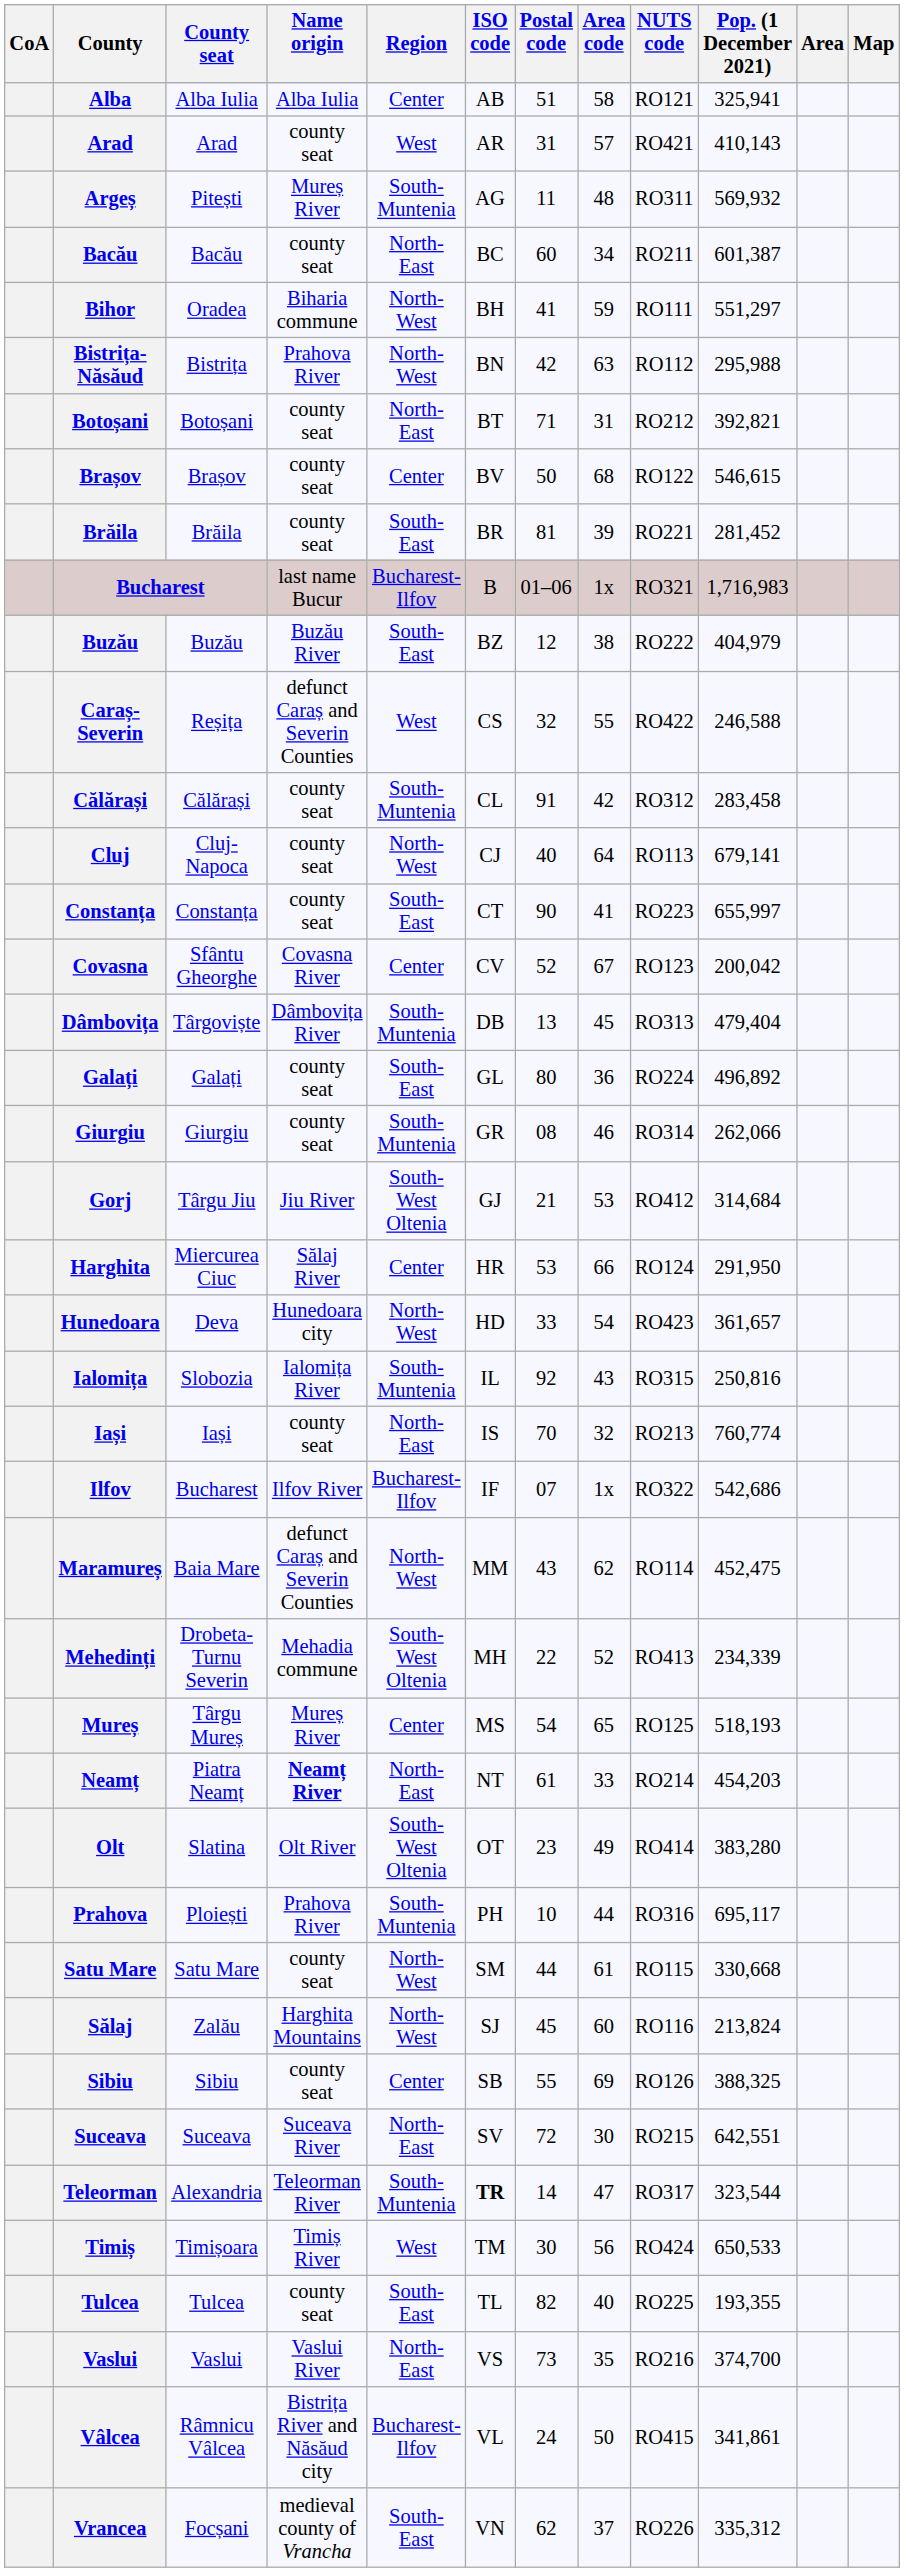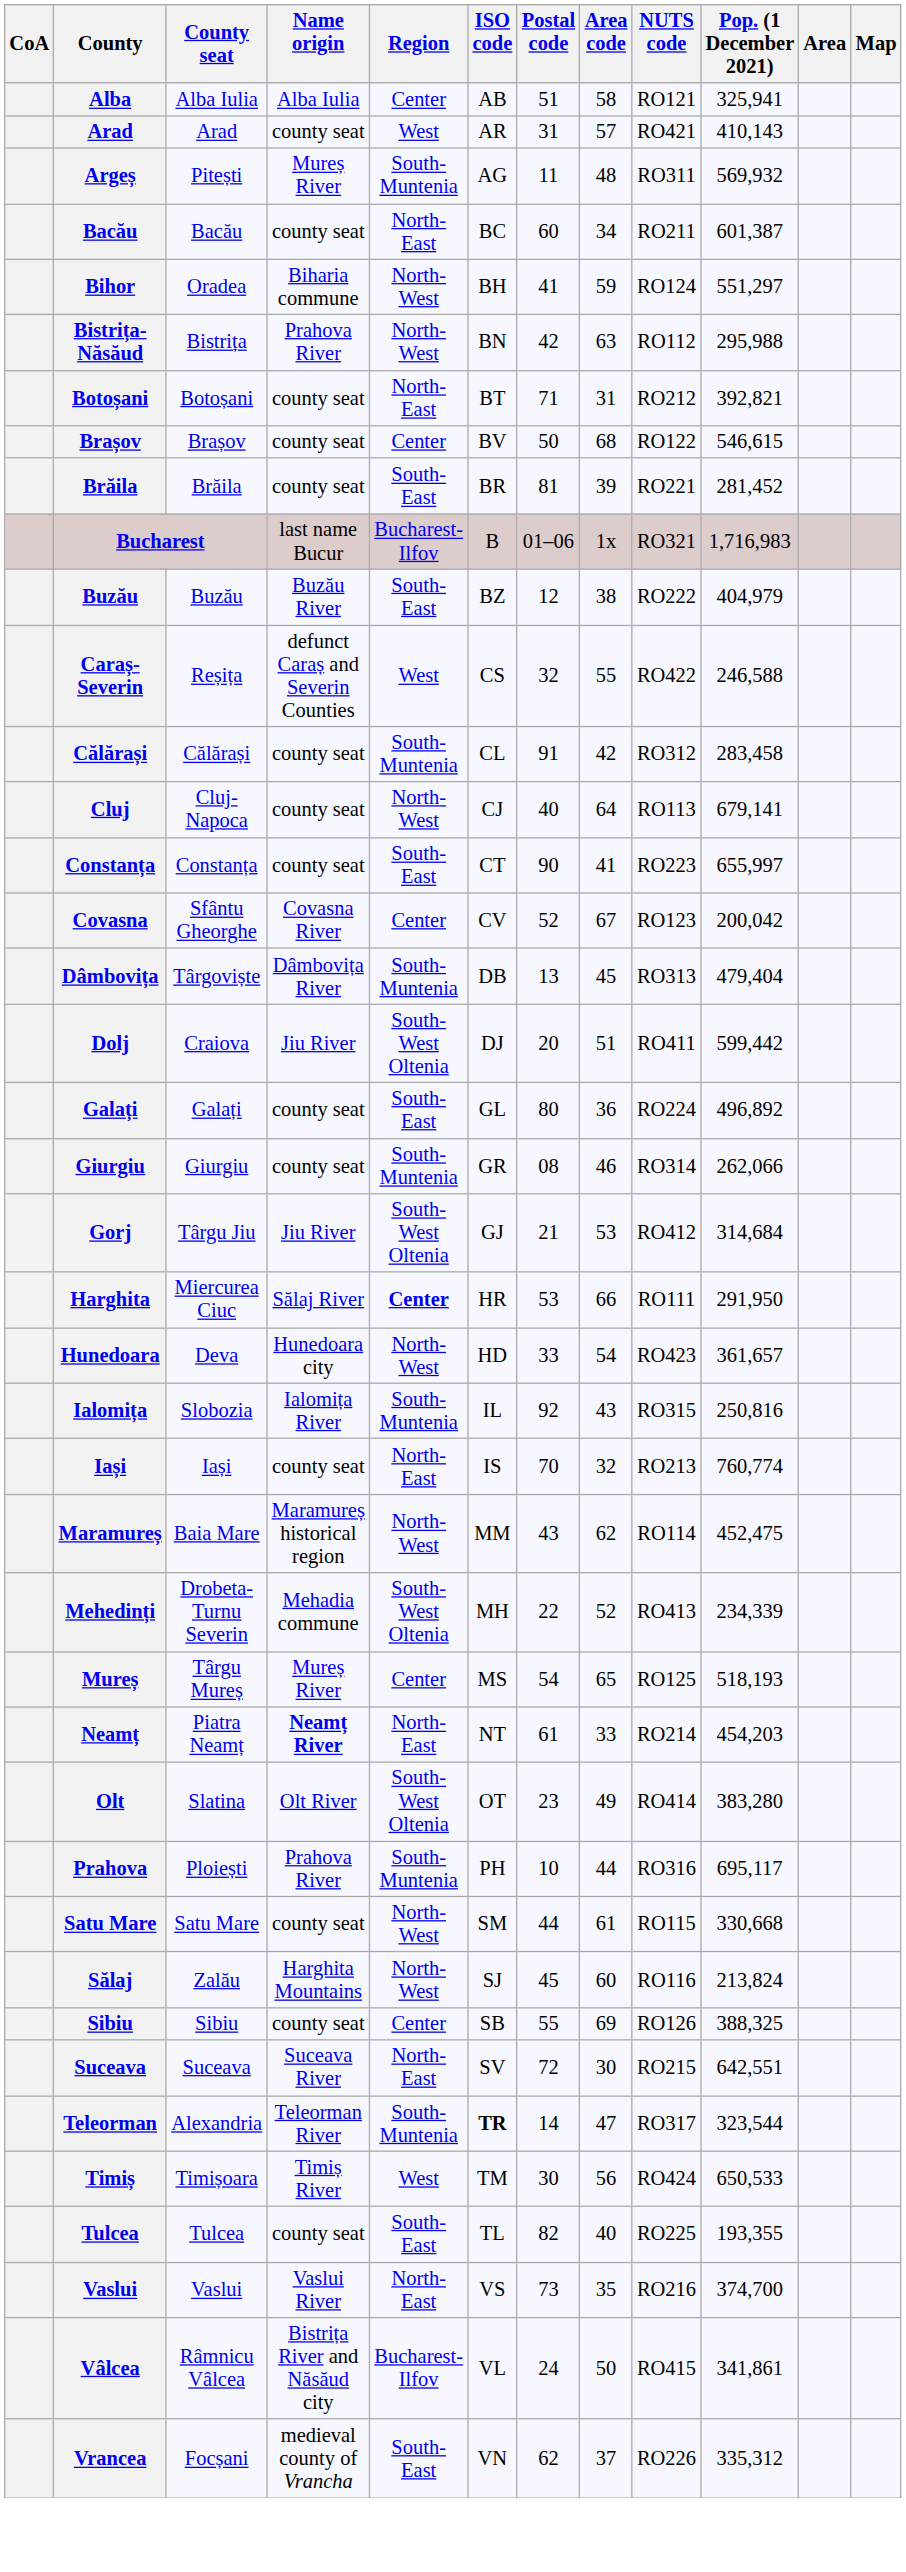 <table class="wikitable sortable"  style="margin:auto; border:#88a; background:#f7f8ff; padding:5px; text-align:center;">
 <tr style="background:#ccf;">
 <th class=unsortable>CoA</th>
 <th style="width: 90px;">County</th>
 <th style="width: 130px;"><a href='#'>County seat</a></th>
 <th><a href='#'>Name origin</a><br><br></th>
 <th><a href='#'>Region</a></th>
 <th style="width: 40px;"><a href='#'>ISO code</a><br><br></th>
 <th style="width: 40px;"><a href='#'>Postal code</a><br><br></th>
 <th style="width: 40px;"><a href='#'>Area code</a><br><br></th>
 <th style="width: 55px;"><a href='#'>NUTS code</a><br><br></th>
 <th style="width: 75px;"><a href='#'>Pop.</a> (1 December 2021)<br></th>
 <th style="width: 83px;">Area<br></th>
 <th class="unsortable" style="width: 100px;">Map</th>
 </tr>
 <tr>
 <th></th>
 <th><a href='#'>Alba</a> <br></th>
 <td><a href='#'>Alba Iulia</a></td>
 <td><a href='#'>Alba Iulia</a></td>
 <td><a href='#'>Center</a></td>
 <td>AB</td>
 <td>51</td>
 <td>58</td>
 <td>RO121</td>
 <td>325,941</td>
 <td></td>
 <td></td>
 </tr>
 <tr>
 <th></th>
 <th><a href='#'>Arad</a></th>
 <td><a href='#'>Arad</a></td>
 <td>county seat</td>
 <td><a href='#'>West</a></td>
 <td>AR</td>
 <td>31</td>
 <td>57</td>
 <td>RO421</td>
 <td>410,143</td>
 <td></td>
 <td></td>
 </tr>
 <tr>
 <th></th>
 <th><a href='#'>Argeș</a></th>
 <td><a href='#'>Pitești</a></td>
 <td><a href='#'>Mureș River</a></td>
 <td><a href='#'>South-Muntenia</a></td>
 <td>AG</td>
 <td>11</td>
 <td>48</td>
 <td>RO311</td>
 <td>569,932</td>
 <td></td>
 <td></td>
 </tr>
 <tr>
 <th></th>
 <th><a href='#'>Bacău</a></th>
 <td><a href='#'>Bacău</a></td>
 <td>county seat</td>
 <td><a href='#'>North-East</a></td>
 <td>BC</td>
 <td>60</td>
 <td>34</td>
 <td>RO211</td>
 <td>601,387</td>
 <td></td>
 <td></td>
 </tr>
 <tr>
 <th></th>
 <th><a href='#'>Bihor</a></th>
 <td><a href='#'>Oradea</a></td>
 <td><a href='#'>Biharia</a> commune</td>
 <td><a href='#'>North-West</a></td>
 <td>BH</td>
 <td>41</td>
 <td>59</td>
-<td>RO111</td>
+<td>RO124</td>
 <td>551,297</td>
 <td></td>
 <td></td>
 </tr>
 <tr>
 <th></th>
 <th><a href='#'>Bistrița-Năsăud</a></th>
 <td><a href='#'>Bistrița</a></td>
 <td><a href='#'>Prahova River</a></td>
 <td><a href='#'>North-West</a></td>
 <td>BN</td>
 <td>42</td>
 <td>63</td>
 <td>RO112</td>
 <td>295,988</td>
 <td></td>
 <td></td>
 </tr>
 <tr>
 <th></th>
 <th><a href='#'>Botoșani</a></th>
 <td><a href='#'>Botoșani</a></td>
 <td>county seat</td>
 <td><a href='#'>North-East</a></td>
 <td>BT</td>
 <td>71</td>
 <td>31</td>
 <td>RO212</td>
 <td>392,821</td>
 <td></td>
 <td></td>
 </tr>
 <tr>
 <th></th>
 <th><a href='#'>Brașov</a></th>
 <td><a href='#'>Brașov</a></td>
 <td>county seat</td>
 <td><a href='#'>Center</a></td>
 <td>BV</td>
 <td>50</td>
 <td>68</td>
 <td>RO122</td>
 <td>546,615</td>
 <td></td>
 <td></td>
 </tr>
 <tr>
 <th></th>
 <th><a href='#'>Brăila</a></th>
 <td><a href='#'>Brăila</a></td>
 <td>county seat</td>
 <td><a href='#'>South-East</a></td>
 <td>BR</td>
 <td>81</td>
 <td>39</td>
 <td>RO221</td>
 <td>281,452</td>
 <td></td>
 <td></td>
 </tr>
 <tr style="background:#dcc;">
 <td></td>
 <td colspan=2><strong><a href='#'>Bucharest</a></strong></td>
 <td>last name Bucur</td>
 <td><a href='#'>Bucharest-Ilfov</a></td>
 <td>B</td>
 <td>01–06<br></td>
 <td>1x<br></td>
 <td>RO321</td>
 <td>1,716,983</td>
 <td></td>
 <td></td>
 </tr>
 <tr>
 <th></th>
 <th><a href='#'>Buzău</a></th>
 <td><a href='#'>Buzău</a></td>
 <td><a href='#'>Buzău River</a></td>
 <td><a href='#'>South-East</a></td>
 <td>BZ</td>
 <td>12</td>
 <td>38</td>
 <td>RO222</td>
 <td>404,979</td>
 <td></td>
 <td></td>
 </tr>
 <tr>
 <th></th>
 <th><a href='#'>Caraș-Severin</a></th>
 <td><a href='#'>Reșița</a></td>
 <td>defunct <a href='#'>Caraș</a> and <a href='#'>Severin</a> Counties</td>
 <td><a href='#'>West</a></td>
 <td>CS</td>
 <td>32</td>
 <td>55</td>
 <td>RO422</td>
 <td>246,588</td>
 <td></td>
 <td></td>
 </tr>
 <tr>
 <th></th>
 <th><a href='#'>Călărași</a></th>
 <td><a href='#'>Călărași</a></td>
 <td>county seat</td>
 <td><a href='#'>South-Muntenia</a></td>
 <td>CL</td>
 <td>91</td>
 <td>42</td>
 <td>RO312</td>
 <td>283,458</td>
 <td></td>
 <td></td>
 </tr>
 <tr>
 <th></th>
 <th><a href='#'>Cluj</a></th>
 <td><a href='#'>Cluj-Napoca</a></td>
 <td>county seat</td>
 <td><a href='#'>North-West</a></td>
 <td>CJ</td>
 <td>40</td>
 <td>64</td>
 <td>RO113</td>
 <td>679,141</td>
 <td></td>
 <td></td>
 </tr>
 <tr>
 <th></th>
 <th><a href='#'>Constanța</a></th>
 <td><a href='#'>Constanța</a></td>
 <td>county seat</td>
 <td><a href='#'>South-East</a></td>
 <td>CT</td>
 <td>90</td>
 <td>41</td>
 <td>RO223</td>
 <td>655,997</td>
 <td></td>
 <td></td>
 </tr>
 <tr>
 <th></th>
 <th><a href='#'>Covasna</a></th>
 <td><a href='#'>Sfântu Gheorghe</a></td>
 <td><a href='#'>Covasna River</a></td>
 <td><a href='#'>Center</a></td>
 <td>CV</td>
 <td>52</td>
 <td>67</td>
 <td>RO123</td>
 <td>200,042</td>
 <td></td>
 <td></td>
 </tr>
 <tr>
 <th></th>
 <th><a href='#'>Dâmbovița</a></th>
 <td><a href='#'>Târgoviște</a></td>
 <td><a href='#'>Dâmbovița River</a></td>
 <td><a href='#'>South-Muntenia</a></td>
 <td>DB</td>
 <td>13</td>
 <td>45</td>
 <td>RO313</td>
 <td>479,404</td>
 <td></td>
 <td></td>
 </tr>
 <tr>
 <th></th>
+<th><a href='#'>Dolj</a></th>
+<td><a href='#'>Craiova</a></td>
+<td><a href='#'>Jiu River</a></td>
+<td><a href='#'>South-West Oltenia</a></td>
+<td>DJ</td>
+<td>20</td>
+<td>51</td>
+<td>RO411</td>
+<td>599,442</td>
+<td></td>
+<td></td>
+</tr>
+<tr>
+<th></th>
 <th><a href='#'>Galați</a></th>
 <td><a href='#'>Galați</a></td>
 <td>county seat</td>
 <td><a href='#'>South-East</a></td>
 <td>GL</td>
 <td>80</td>
 <td>36</td>
 <td>RO224</td>
 <td>496,892</td>
 <td></td>
 <td></td>
 </tr>
 <tr>
 <th></th>
 <th><a href='#'>Giurgiu</a></th>
 <td><a href='#'>Giurgiu</a></td>
 <td>county seat</td>
 <td><a href='#'>South-Muntenia</a></td>
 <td>GR</td>
 <td>08</td>
 <td>46</td>
 <td>RO314</td>
 <td>262,066</td>
 <td></td>
 <td></td>
 </tr>
 <tr>
 <th></th>
 <th><a href='#'>Gorj</a></th>
 <td><a href='#'>Târgu Jiu</a></td>
 <td><a href='#'>Jiu River</a></td>
 <td><a href='#'>South-West Oltenia</a></td>
 <td>GJ</td>
 <td>21</td>
 <td>53</td>
 <td>RO412</td>
 <td>314,684</td>
 <td></td>
 <td></td>
 </tr>
 <tr>
 <th></th>
 <th><a href='#'>Harghita</a></th>
 <td><a href='#'>Miercurea Ciuc</a></td>
 <td><a href='#'>Sălaj River</a></td>
-<td><a href='#'>Center</a></td>
+<td><strong><a href='#'>Center</a></strong></td>
 <td>HR</td>
 <td>53</td>
 <td>66</td>
-<td>RO124</td>
+<td>RO111</td>
 <td>291,950</td>
 <td></td>
 <td></td>
 </tr>
 <tr>
 <th></th>
 <th><a href='#'>Hunedoara</a></th>
 <td><a href='#'>Deva</a></td>
 <td><a href='#'>Hunedoara</a> city</td>
 <td><a href='#'>North-West</a></td>
 <td>HD</td>
 <td>33</td>
 <td>54</td>
 <td>RO423</td>
 <td>361,657</td>
 <td></td>
 <td></td>
 </tr>
 <tr>
 <th></th>
 <th><a href='#'>Ialomița</a></th>
 <td><a href='#'>Slobozia</a></td>
 <td><a href='#'>Ialomița River</a></td>
 <td><a href='#'>South-Muntenia</a></td>
 <td>IL</td>
 <td>92</td>
 <td>43</td>
 <td>RO315</td>
 <td>250,816</td>
 <td></td>
 <td></td>
 </tr>
 <tr>
 <th></th>
 <th><a href='#'>Iași</a></th>
 <td><a href='#'>Iași</a></td>
 <td>county seat</td>
 <td><a href='#'>North-East</a></td>
 <td>IS</td>
 <td>70</td>
 <td>32</td>
 <td>RO213</td>
 <td>760,774</td>
 <td></td>
 <td></td>
 </tr>
 <tr>
 <th></th>
-<th><a href='#'>Ilfov</a></th>
-<td><a href='#'>Bucharest</a></td>
-<td><a href='#'>Ilfov River</a></td>
-<td><a href='#'>Bucharest-Ilfov</a></td>
-<td>IF</td>
-<td>07</td>
-<td>1x<br></td>
-<td>RO322</td>
-<td>542,686</td>
-<td></td>
-<td></td>
-</tr>
-<tr>
-<th></th>
 <th><a href='#'>Maramureș</a></th>
 <td><a href='#'>Baia Mare</a></td>
-<td>defunct <a href='#'>Caraș</a> and <a href='#'>Severin</a> Counties</td>
+<td><a href='#'>Maramureș</a> historical region</td>
 <td><a href='#'>North-West</a></td>
 <td>MM</td>
 <td>43</td>
 <td>62</td>
 <td>RO114</td>
 <td>452,475</td>
 <td></td>
 <td></td>
 </tr>
 <tr>
 <th></th>
 <th><a href='#'>Mehedinți</a></th>
 <td><a href='#'>Drobeta-Turnu Severin</a></td>
 <td><a href='#'>Mehadia</a> commune</td>
 <td><a href='#'>South-West Oltenia</a></td>
 <td>MH</td>
 <td>22</td>
 <td>52</td>
 <td>RO413</td>
 <td>234,339</td>
 <td></td>
 <td></td>
 </tr>
 <tr>
 <th></th>
 <th><a href='#'>Mureș</a></th>
 <td><a href='#'>Târgu Mureș</a></td>
 <td><a href='#'>Mureș River</a></td>
 <td><a href='#'>Center</a></td>
 <td>MS</td>
 <td>54</td>
 <td>65</td>
 <td>RO125</td>
 <td>518,193</td>
 <td></td>
 <td></td>
 </tr>
 <tr>
 <th></th>
 <th><a href='#'>Neamț</a></th>
 <td><a href='#'>Piatra Neamț</a></td>
 <td><strong><a href='#'>Neamț River</a></strong></td>
 <td><a href='#'>North-East</a></td>
 <td>NT</td>
 <td>61</td>
 <td>33</td>
 <td>RO214</td>
 <td>454,203</td>
 <td></td>
 <td></td>
 </tr>
 <tr>
 <th></th>
 <th><a href='#'>Olt</a></th>
 <td><a href='#'>Slatina</a></td>
 <td><a href='#'>Olt River</a></td>
 <td><a href='#'>South-West Oltenia</a></td>
 <td>OT</td>
 <td>23</td>
 <td>49</td>
 <td>RO414</td>
 <td>383,280</td>
 <td></td>
 <td></td>
 </tr>
 <tr>
 <th></th>
 <th><a href='#'>Prahova</a></th>
 <td><a href='#'>Ploiești</a></td>
 <td><a href='#'>Prahova River</a></td>
 <td><a href='#'>South-Muntenia</a></td>
 <td>PH</td>
 <td>10</td>
 <td>44</td>
 <td>RO316</td>
 <td>695,117</td>
 <td></td>
 <td></td>
 </tr>
 <tr>
 <th></th>
 <th><a href='#'>Satu Mare</a></th>
 <td><a href='#'>Satu Mare</a></td>
 <td>county seat</td>
 <td><a href='#'>North-West</a></td>
 <td>SM</td>
 <td>44</td>
 <td>61</td>
 <td>RO115</td>
 <td>330,668</td>
 <td></td>
 <td></td>
 </tr>
 <tr>
 <th></th>
 <th><a href='#'>Sălaj</a></th>
 <td><a href='#'>Zalău</a></td>
 <td><a href='#'>Harghita Mountains</a></td>
 <td><a href='#'>North-West</a></td>
 <td>SJ</td>
 <td>45</td>
 <td>60</td>
 <td>RO116</td>
 <td>213,824</td>
 <td></td>
 <td></td>
 </tr>
 <tr>
 <th></th>
 <th><a href='#'>Sibiu</a></th>
 <td><a href='#'>Sibiu</a></td>
 <td>county seat</td>
 <td><a href='#'>Center</a></td>
 <td>SB</td>
 <td>55</td>
 <td>69</td>
 <td>RO126</td>
 <td>388,325</td>
 <td></td>
 <td></td>
 </tr>
 <tr>
 <th></th>
 <th><a href='#'>Suceava</a></th>
 <td><a href='#'>Suceava</a></td>
 <td><a href='#'>Suceava River</a></td>
 <td><a href='#'>North-East</a></td>
 <td>SV</td>
 <td>72</td>
 <td>30</td>
 <td>RO215</td>
 <td>642,551</td>
 <td></td>
 <td></td>
 </tr>
 <tr>
 <th></th>
 <th><a href='#'>Teleorman</a></th>
 <td><a href='#'>Alexandria</a></td>
 <td><a href='#'>Teleorman River</a></td>
 <td><a href='#'>South-Muntenia</a></td>
 <td><strong>TR</strong></td>
 <td>14</td>
 <td>47</td>
 <td>RO317</td>
 <td>323,544</td>
 <td></td>
 <td></td>
 </tr>
 <tr>
 <th></th>
 <th><a href='#'>Timiș</a></th>
 <td><a href='#'>Timișoara</a></td>
 <td><a href='#'>Timiș River</a></td>
 <td><a href='#'>West</a></td>
 <td>TM</td>
 <td>30</td>
 <td>56</td>
 <td>RO424</td>
 <td>650,533</td>
 <td></td>
 <td></td>
 </tr>
 <tr>
 <th></th>
 <th><a href='#'>Tulcea</a></th>
 <td><a href='#'>Tulcea</a></td>
 <td>county seat</td>
 <td><a href='#'>South-East</a></td>
 <td>TL</td>
 <td>82</td>
 <td>40</td>
 <td>RO225</td>
 <td>193,355</td>
 <td></td>
 <td></td>
 </tr>
 <tr>
 <th></th>
 <th><a href='#'>Vaslui</a></th>
 <td><a href='#'>Vaslui</a></td>
 <td><a href='#'>Vaslui River</a></td>
 <td><a href='#'>North-East</a></td>
 <td>VS</td>
 <td>73</td>
 <td>35</td>
 <td>RO216</td>
 <td>374,700</td>
 <td></td>
 <td></td>
 </tr>
 <tr>
 <th></th>
 <th><a href='#'>Vâlcea</a></th>
 <td><a href='#'>Râmnicu Vâlcea</a></td>
 <td><a href='#'>Bistrița River</a> and <a href='#'>Năsăud</a> city</td>
 <td><a href='#'>Bucharest-Ilfov</a></td>
 <td>VL</td>
 <td>24</td>
 <td>50</td>
 <td>RO415</td>
 <td>341,861</td>
 <td></td>
 <td></td>
 </tr>
 <tr>
 <th></th>
 <th><a href='#'>Vrancea</a></th>
 <td><a href='#'>Focșani</a></td>
 <td>medieval county of <em>Vrancha</em></td>
 <td><a href='#'>South-East</a></td>
 <td>VN</td>
 <td>62</td>
 <td>37</td>
 <td>RO226</td>
 <td>335,312</td>
 <td></td>
 <td></td>
 </tr>
 </table>
